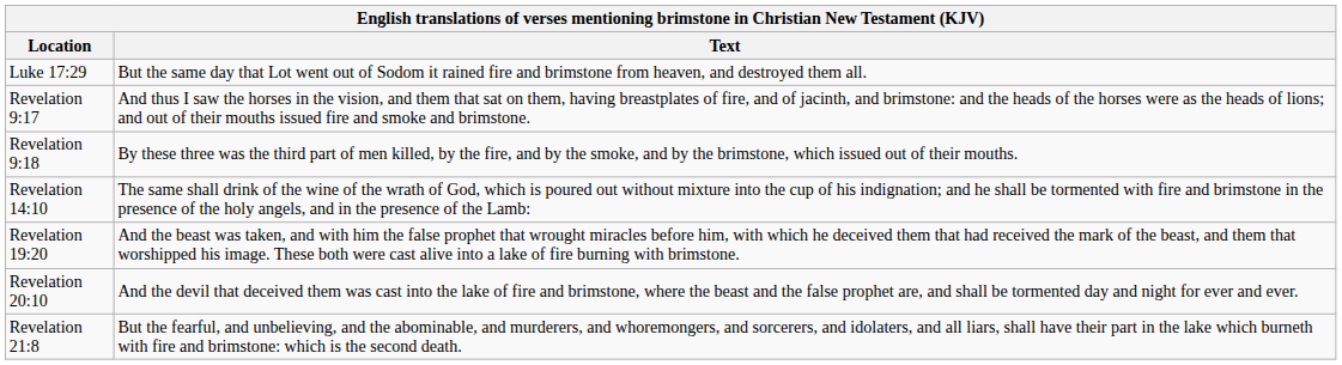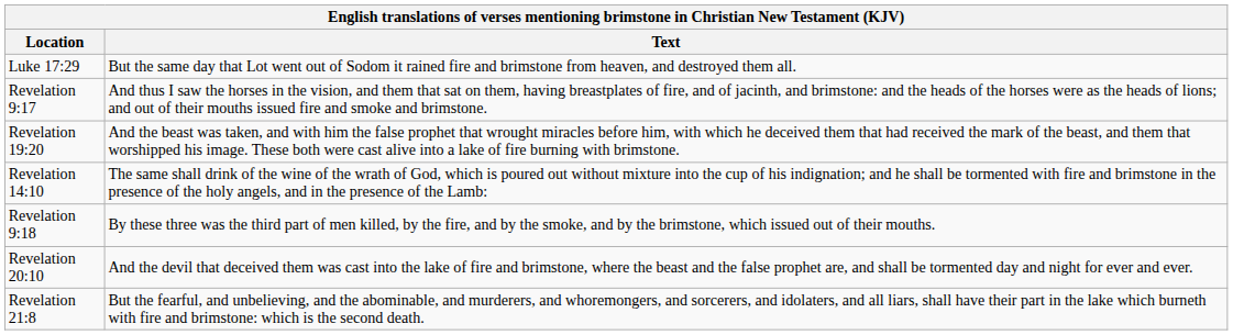 <table class="wikitable mw-collapsible mw-collapsed" style="width:100%">
 <tr>
 <th colspan="2">English translations of verses mentioning brimstone in Christian New Testament (KJV)</th>
 </tr>
 <tr>
 <th>Location</th>
 <th>Text</th>
 </tr>
 <tr>
 <td>Luke 17:29</td>
 <td>But the same day that Lot went out of Sodom it rained fire and brimstone from heaven, and destroyed them all.</td>
 </tr>
 <tr>
 <td>Revelation 9:17</td>
 <td>And thus I saw the horses in the vision, and them that sat on them, having breastplates of fire, and of jacinth, and brimstone: and the heads of the horses were as the heads of lions; and out of their mouths issued fire and smoke and brimstone.</td>
 </tr>
 <tr>
-<td>Revelation 9:18</td>
-<td>By these three was the third part of men killed, by the fire, and by the smoke, and by the brimstone, which issued out of their mouths.</td>
+<td>Revelation 19:20</td>
+<td>And the beast was taken, and with him the false prophet that wrought miracles before him, with which he deceived them that had received the mark of the beast, and them that worshipped his image. These both were cast alive into a lake of fire burning with brimstone.</td>
 </tr>
 <tr>
 <td>Revelation 14:10</td>
 <td>The same shall drink of the wine of the wrath of God, which is poured out without mixture into the cup of his indignation; and he shall be tormented with fire and brimstone in the presence of the holy angels, and in the presence of the Lamb:</td>
 </tr>
 <tr>
-<td>Revelation 19:20</td>
-<td>And the beast was taken, and with him the false prophet that wrought miracles before him, with which he deceived them that had received the mark of the beast, and them that worshipped his image. These both were cast alive into a lake of fire burning with brimstone.</td>
+<td>Revelation 9:18</td>
+<td>By these three was the third part of men killed, by the fire, and by the smoke, and by the brimstone, which issued out of their mouths.</td>
 </tr>
 <tr>
 <td>Revelation 20:10</td>
 <td>And the devil that deceived them was cast into the lake of fire and brimstone, where the beast and the false prophet are, and shall be tormented day and night for ever and ever.</td>
 </tr>
 <tr>
 <td>Revelation 21:8</td>
 <td>But the fearful, and unbelieving, and the abominable, and murderers, and whoremongers, and sorcerers, and idolaters, and all liars, shall have their part in the lake which burneth with fire and brimstone: which is the second death.</td>
 </tr>
 </table>
